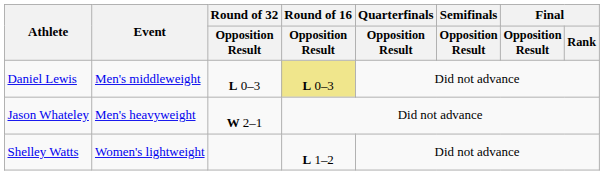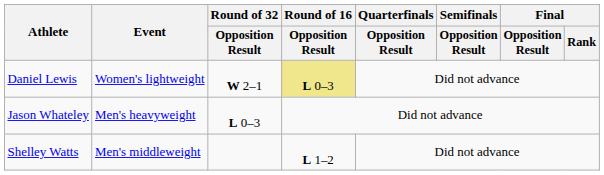 <table class="wikitable" style="font-size:90%">
 <tr>
 <th rowspan="2">Athlete</th>
 <th rowspan="2">Event</th>
 <th>Round of 32</th>
 <th>Round of 16</th>
 <th>Quarterfinals</th>
 <th>Semifinals</th>
 <th colspan=2>Final</th>
 </tr>
 <tr style="font-size:95%">
 <th>Opposition<br>Result</th>
 <th>Opposition<br>Result</th>
 <th>Opposition<br>Result</th>
 <th>Opposition<br>Result</th>
 <th>Opposition<br>Result</th>
 <th>Rank</th>
 </tr>
 <tr align=center>
 <td align=left><a href='#'>Daniel Lewis</a></td>
-<td align=left><a href='#'>Men's middleweight</a></td>
-<td><br><strong>L</strong> 0–3</td>
+<td align=left><a href='#'>Women's lightweight</a></td>
+<td><br> <strong>W</strong> 2–1</td>
 <td style="background: khaki;"><br>  <strong>L</strong> 0–3</td>
 <td colspan=4>Did not advance</td>
 </tr>
 <tr align=center>
 <td align=left><a href='#'>Jason Whateley</a></td>
 <td align=left><a href='#'>Men's heavyweight</a></td>
-<td><br> <strong>W</strong> 2–1</td>
+<td><br><strong>L</strong> 0–3</td>
 <td colspan=5>Did not advance</td>
 </tr>
 <tr align=center>
 <td align=left><a href='#'>Shelley Watts</a></td>
-<td align=left><a href='#'>Women's lightweight</a></td>
+<td align=left><a href='#'>Men's middleweight</a></td>
 <td></td>
 <td><br><strong>L</strong> 1–2</td>
 <td colspan=4>Did not advance</td>
 </tr>
 </table>
